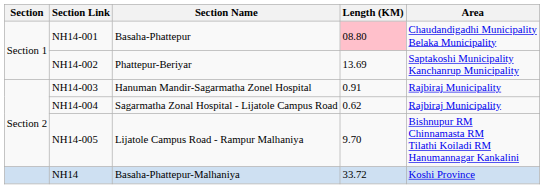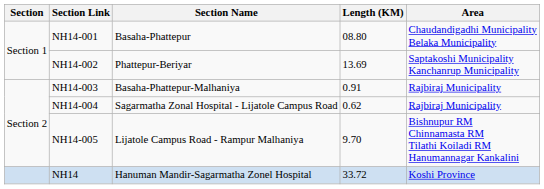 <table class="wikitable">
 <tr>
 <th>Section</th>
 <th>Section Link</th>
 <th>Section Name</th>
 <th>Length (KM)</th>
 <th>Area</th>
 </tr>
 <tr>
 <td rowspan="2">Section 1</td>
 <td>NH14-001</td>
 <td>Basaha-Phattepur</td>
-<td style="background: pink;">08.80</td>
+<td>08.80</td>
 <td><a href='#'>Chaudandigadhi Municipality</a><br><a href='#'>Belaka Municipality</a></td>
 </tr>
 <tr>
 <td>NH14-002</td>
 <td>Phattepur-Beriyar</td>
 <td>13.69</td>
 <td><a href='#'>Saptakoshi Municipality</a><br><a href='#'>Kanchanrup Municipality</a></td>
 </tr>
 <tr>
 <td rowspan="3">Section 2</td>
 <td>NH14-003</td>
-<td>Hanuman Mandir-Sagarmatha Zonel Hospital</td>
+<td>Basaha-Phattepur-Malhaniya</td>
 <td>0.91</td>
 <td><a href='#'>Rajbiraj Municipality</a></td>
 </tr>
 <tr>
 <td>NH14-004</td>
 <td>Sagarmatha Zonal Hospital - Lijatole Campus Road</td>
 <td>0.62</td>
 <td><a href='#'>Rajbiraj Municipality</a></td>
 </tr>
 <tr>
 <td>NH14-005</td>
 <td>Lijatole Campus Road - Rampur Malhaniya</td>
 <td>9.70</td>
 <td><a href='#'>Bishnupur RM</a><br><a href='#'>Chinnamasta RM</a><br> <a href='#'>Tilathi Koiladi RM</a><br><a href='#'>Hanumannagar Kankalini</a></td>
 </tr>
 <tr style="background-color:#CEE0F2">
 <td></td>
 <td>NH14</td>
-<td>Basaha-Phattepur-Malhaniya</td>
+<td>Hanuman Mandir-Sagarmatha Zonel Hospital</td>
 <td>33.72</td>
 <td><a href='#'>Koshi Province</a></td>
 </tr>
 </table>
